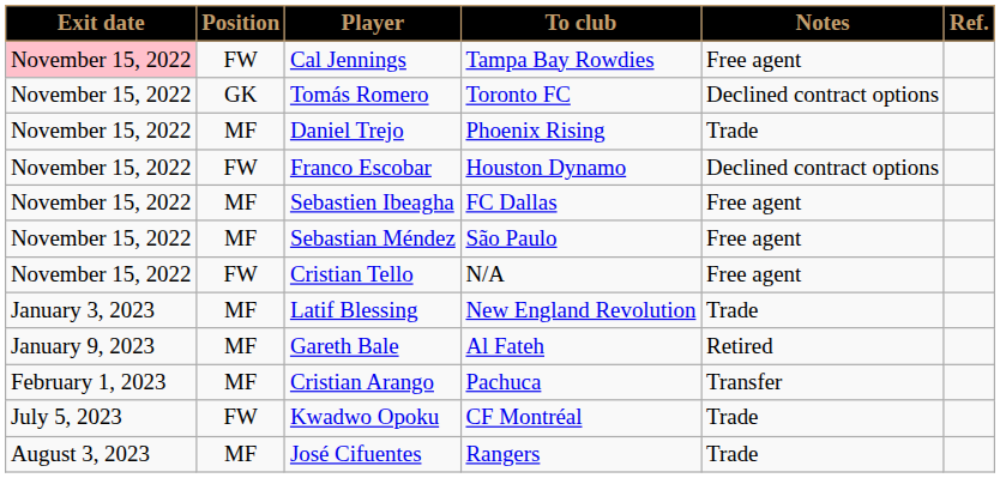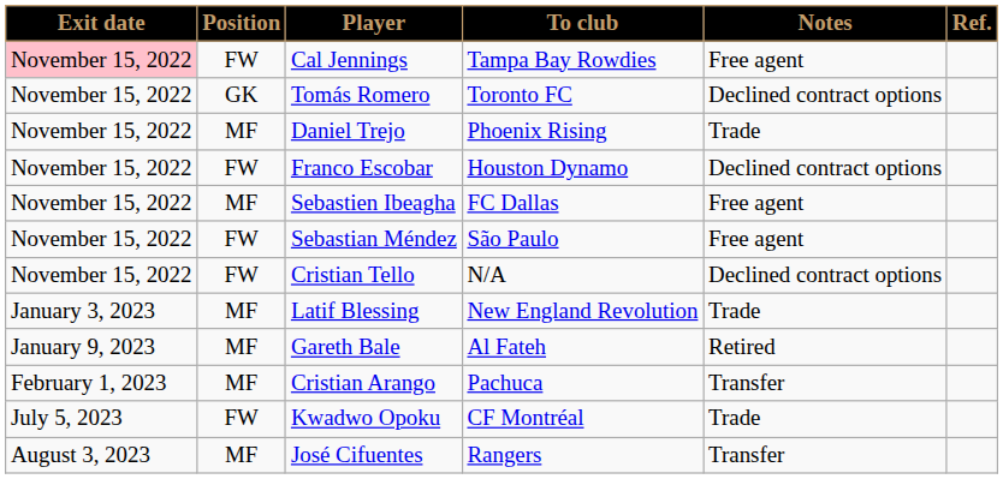 <table class="wikitable sortable">
 <tr>
 <th style="background:#000000; color:#C39E6D; border:1px solid #C39E6D;">Exit date</th>
 <th style="background:#000000; color:#C39E6D; border:1px solid #C39E6D;">Position</th>
 <th style="background:#000000; color:#C39E6D; border:1px solid #C39E6D;">Player</th>
 <th style="background:#000000; color:#C39E6D; border:1px solid #C39E6D;">To club</th>
 <th style="background:#000000; color:#C39E6D; border:1px solid #C39E6D;">Notes</th>
 <th style="background:#000000; color:#C39E6D; border:1px solid #C39E6D;">Ref.</th>
 </tr>
 <tr>
 <td style="background: pink;">November 15, 2022</td>
 <td style="text-align:center;">FW</td>
 <td style="text-align:left;"> <a href='#'>Cal Jennings</a></td>
 <td style="text-align:left;"> <a href='#'>Tampa Bay Rowdies</a></td>
 <td>Free agent</td>
 <td></td>
 </tr>
 <tr>
 <td>November 15, 2022</td>
 <td style="text-align:center;">GK</td>
 <td style="text-align:left;"> <a href='#'>Tomás Romero</a></td>
 <td style="text-align:left;"> <a href='#'>Toronto FC</a></td>
 <td>Declined contract options</td>
 <td></td>
 </tr>
 <tr>
 <td>November 15, 2022</td>
 <td style="text-align:center;">MF</td>
 <td style="text-align:left;"> <a href='#'>Daniel Trejo</a></td>
 <td style="text-align:left;"> <a href='#'>Phoenix Rising</a></td>
 <td>Trade</td>
 <td></td>
 </tr>
 <tr>
 <td>November 15, 2022</td>
 <td style="text-align:center;">FW</td>
 <td style="text-align:left;"> <a href='#'>Franco Escobar</a></td>
 <td style="text-align:left;"> <a href='#'>Houston Dynamo</a></td>
 <td>Declined contract options</td>
 <td></td>
 </tr>
 <tr>
 <td>November 15, 2022</td>
 <td style="text-align:center;">MF</td>
 <td style="text-align:left;"> <a href='#'>Sebastien Ibeagha</a></td>
 <td style="text-align:left;"> <a href='#'>FC Dallas</a></td>
 <td>Free agent</td>
 <td></td>
 </tr>
 <tr>
 <td>November 15, 2022</td>
-<td style="text-align:center;">MF</td>
+<td style="text-align:center;">FW</td>
 <td style="text-align:left;"> <a href='#'>Sebastian Méndez</a></td>
 <td style="text-align:left;"> <a href='#'>São Paulo</a></td>
 <td>Free agent</td>
 <td></td>
 </tr>
 <tr>
 <td>November 15, 2022</td>
 <td style="text-align:center;">FW</td>
 <td style="text-align:left;"> <a href='#'>Cristian Tello</a></td>
 <td style="text-align:left;">N/A</td>
-<td>Free agent</td>
+<td>Declined contract options</td>
 <td></td>
 </tr>
 <tr>
 <td>January 3, 2023</td>
 <td style="text-align:center;">MF</td>
 <td style="text-align:left;"> <a href='#'>Latif Blessing</a></td>
 <td style="text-align:left;"> <a href='#'>New England Revolution</a></td>
 <td>Trade</td>
 <td></td>
 </tr>
 <tr>
 <td>January 9, 2023</td>
 <td style="text-align:center;">MF</td>
 <td style="text-align:left;"> <a href='#'>Gareth Bale</a></td>
 <td style="text-align:left;"> <a href='#'>Al Fateh</a></td>
 <td>Retired</td>
 <td></td>
 </tr>
 <tr>
 <td>February 1, 2023</td>
 <td style="text-align:center;">MF</td>
 <td style="text-align:left;"> <a href='#'>Cristian Arango</a></td>
 <td style="text-align:left;"> <a href='#'>Pachuca</a></td>
 <td>Transfer</td>
 <td></td>
 </tr>
 <tr>
 <td>July 5, 2023</td>
 <td style="text-align:center;">FW</td>
 <td style="text-align:left;"> <a href='#'>Kwadwo Opoku</a></td>
 <td style="text-align:left;"> <a href='#'>CF Montréal</a></td>
 <td>Trade</td>
 <td></td>
 </tr>
 <tr>
 <td>August 3, 2023</td>
 <td style="text-align:center;">MF</td>
 <td style="text-align:left;"> <a href='#'>José Cifuentes</a></td>
 <td style="text-align:left;"> <a href='#'>Rangers</a></td>
-<td>Trade</td>
+<td>Transfer</td>
 <td></td>
 </tr>
 </table>
